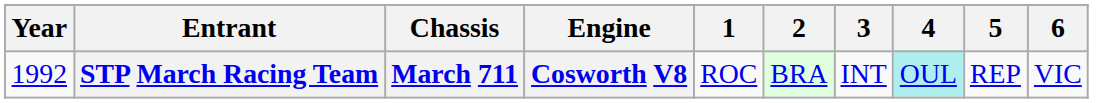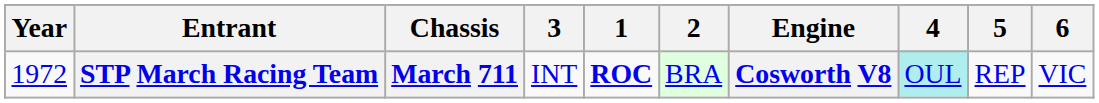 <table class="wikitable" style="text-align:center; font-size:90%">
 <tr>
 <th>Year</th>
 <th>Entrant</th>
 <th>Chassis</th>
-<th>Engine</th>
+<th>3</th>
 <th>1</th>
 <th>2</th>
-<th>3</th>
+<th>Engine</th>
 <th>4</th>
 <th>5</th>
 <th>6</th>
 </tr>
 <tr>
-<td><a href='#'>1992</a></td>
+<td><a href='#'>1972</a></td>
 <th><a href='#'>STP</a> <a href='#'>March Racing Team</a></th>
 <th><a href='#'>March</a> <a href='#'>711</a></th>
+<td><a href='#'>INT</a></td>
+<td><strong><a href='#'>ROC</a></strong></td>
+<td style="background:#DFFFDF;"><a href='#'>BRA</a><br></td>
 <th><a href='#'>Cosworth</a> <a href='#'>V8</a></th>
-<td><a href='#'>ROC</a></td>
-<td style="background:#DFFFDF;"><a href='#'>BRA</a><br></td>
-<td><a href='#'>INT</a></td>
 <td style="background: paleturquoise;"><a href='#'>OUL</a></td>
 <td><a href='#'>REP</a></td>
 <td><a href='#'>VIC</a></td>
 </tr>
 </table>
